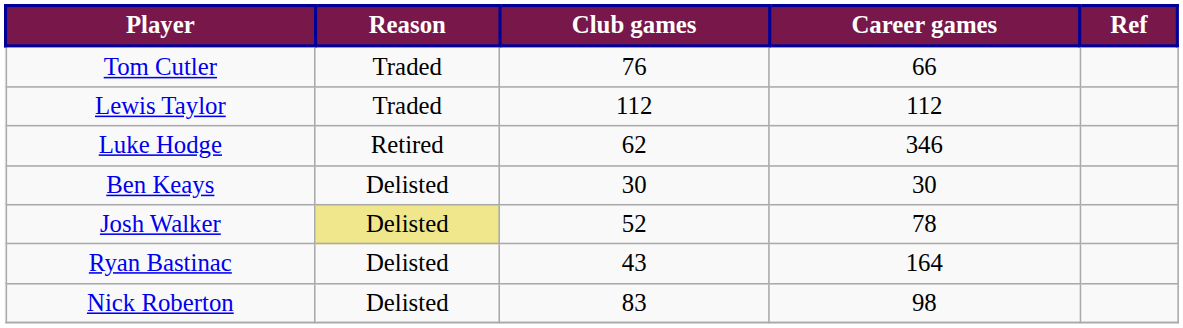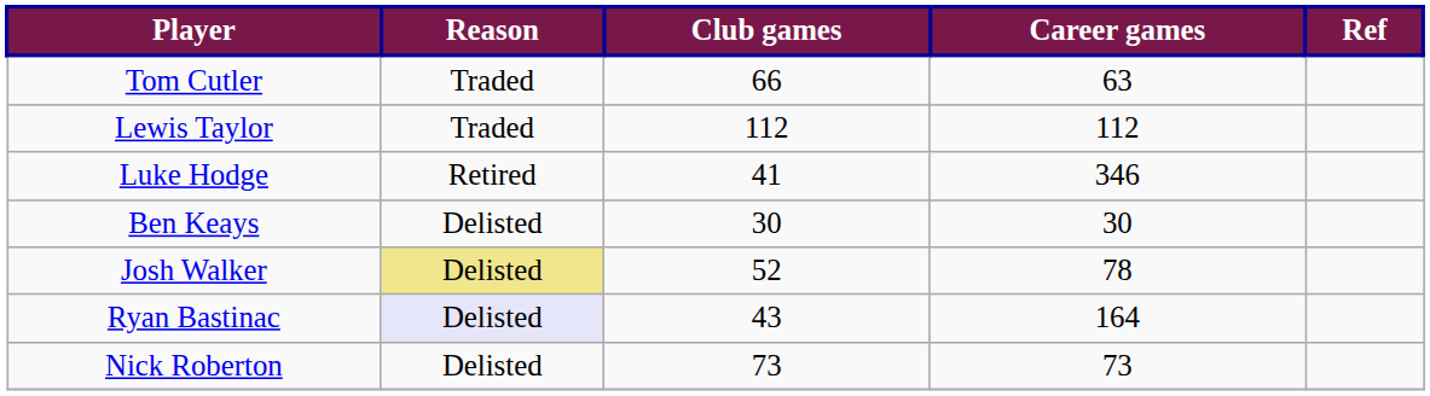 <table class="wikitable" style="text-align:center; font-size:100%; width:60%;">
 <tr style="color:#FDBE57;">
 <th style="background:#78184A; color:white; border: solid #000099 2px;">Player</th>
 <th style="background:#78184A; color:white; border: solid #000099 2px;">Reason</th>
 <th style="background:#78184A; color:white; border: solid #000099 2px;">Club games</th>
 <th style="background:#78184A; color:white; border: solid #000099 2px;">Career games</th>
 <th style="background:#78184A; color:white; border: solid #000099 2px;">Ref</th>
 </tr>
 <tr>
 <td><a href='#'>Tom Cutler</a></td>
 <td>Traded</td>
-<td>76</td>
 <td>66</td>
+<td>63</td>
 <td></td>
 </tr>
 <tr>
 <td><a href='#'>Lewis Taylor</a></td>
 <td>Traded</td>
 <td>112</td>
 <td>112</td>
 <td></td>
 </tr>
 <tr>
 <td><a href='#'>Luke Hodge</a></td>
 <td>Retired</td>
-<td>62</td>
+<td>41</td>
 <td>346</td>
 <td></td>
 </tr>
 <tr>
 <td><a href='#'>Ben Keays</a></td>
 <td>Delisted</td>
 <td>30</td>
 <td>30</td>
 <td></td>
 </tr>
 <tr>
 <td><a href='#'>Josh Walker</a></td>
 <td style="background: khaki;">Delisted</td>
 <td>52</td>
 <td>78</td>
 <td></td>
 </tr>
 <tr>
 <td><a href='#'>Ryan Bastinac</a></td>
-<td>Delisted</td>
+<td style="background: lavender;">Delisted</td>
 <td>43</td>
 <td>164</td>
 <td></td>
 </tr>
 <tr>
 <td><a href='#'>Nick Roberton</a></td>
 <td>Delisted</td>
-<td>83</td>
-<td>98</td>
+<td>73</td>
+<td>73</td>
 <td></td>
 </tr>
 <tr>
 </tr>
 </table>
